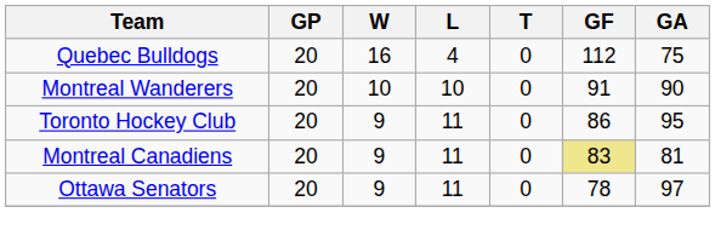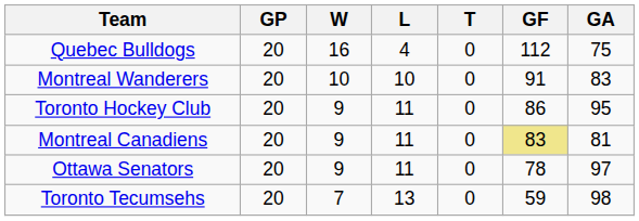 <table class="wikitable" style="text-align:center;">
 <tr>
 <th style="width:12em">Team</th>
 <th style="width:3em">GP</th>
 <th style="width:3em">W</th>
 <th style="width:3em">L</th>
 <th style="width:3em">T</th>
 <th style="width:3em">GF</th>
 <th style="width:3em">GA</th>
 </tr>
 <tr>
 <td><a href='#'>Quebec Bulldogs</a></td>
 <td>20</td>
 <td>16</td>
 <td>4</td>
 <td>0</td>
 <td>112</td>
 <td>75</td>
 </tr>
 <tr>
 <td><a href='#'>Montreal Wanderers</a></td>
 <td>20</td>
 <td>10</td>
 <td>10</td>
 <td>0</td>
 <td>91</td>
-<td>90</td>
+<td>83</td>
 </tr>
 <tr>
 <td><a href='#'>Toronto Hockey Club</a></td>
 <td>20</td>
 <td>9</td>
 <td>11</td>
 <td>0</td>
 <td>86</td>
 <td>95</td>
 </tr>
 <tr>
 <td><a href='#'>Montreal Canadiens</a></td>
 <td>20</td>
 <td>9</td>
 <td>11</td>
 <td>0</td>
 <td style="background: khaki;">83</td>
 <td>81</td>
 </tr>
 <tr>
 <td><a href='#'>Ottawa Senators</a></td>
 <td>20</td>
 <td>9</td>
 <td>11</td>
 <td>0</td>
 <td>78</td>
 <td>97</td>
 </tr>
 <tr>
+<td><a href='#'>Toronto Tecumsehs</a></td>
+<td>20</td>
+<td>7</td>
+<td>13</td>
+<td>0</td>
+<td>59</td>
+<td>98</td>
+</tr>
+<tr>
 </tr>
 </table>
